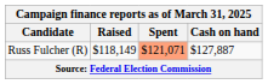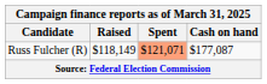 <table class="wikitable sortable">
 <tr>
 <th colspan=4>Campaign finance reports as of March 31, 2025</th>
 </tr>
 <tr style="text-align:center;">
 <th>Candidate</th>
 <th>Raised</th>
 <th>Spent</th>
 <th>Cash on hand</th>
 </tr>
 <tr>
 <td>Russ Fulcher (R)</td>
 <td>$118,149</td>
 <td style="background: lightsalmon;">$121,071</td>
-<td>$127,887</td>
+<td>$177,087</td>
 </tr>
 <tr>
 <th colspan="4"><small>Source: <a href='#'>Federal Election Commission</a></small></th>
 </tr>
 </table>
